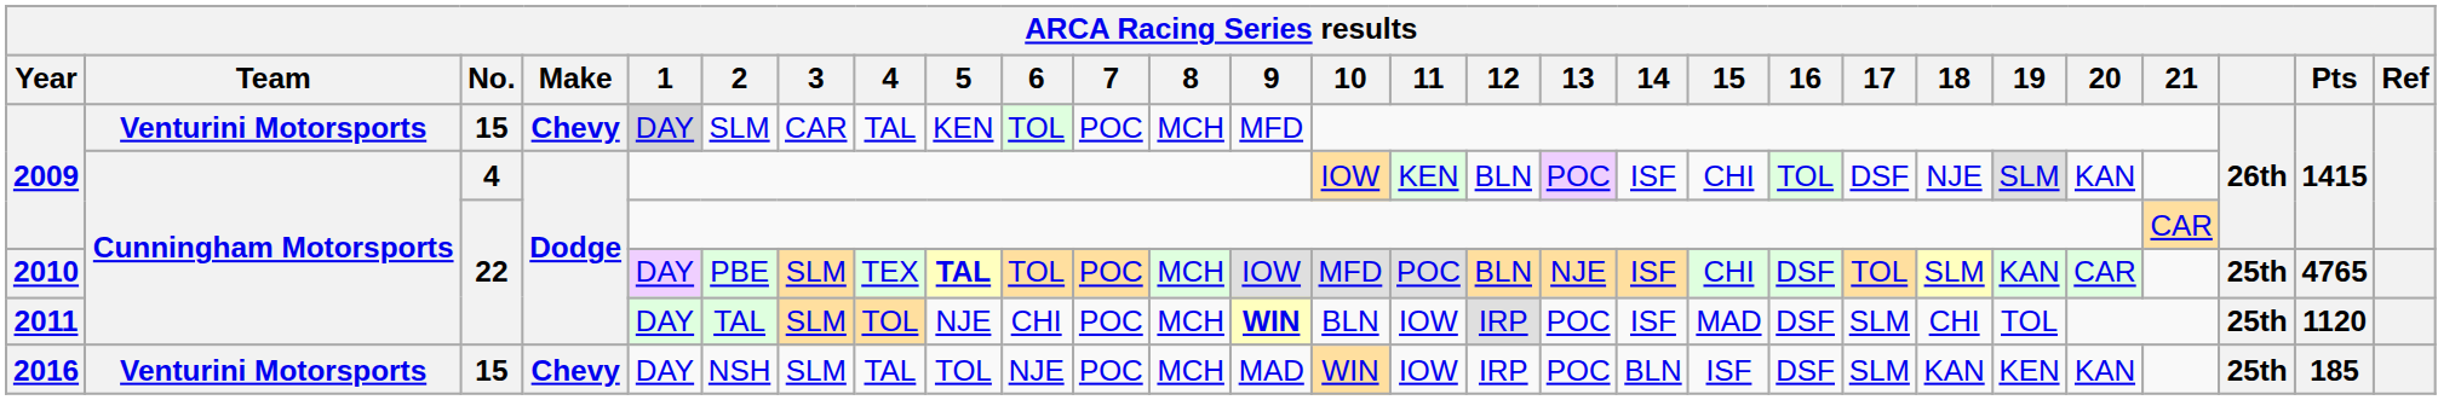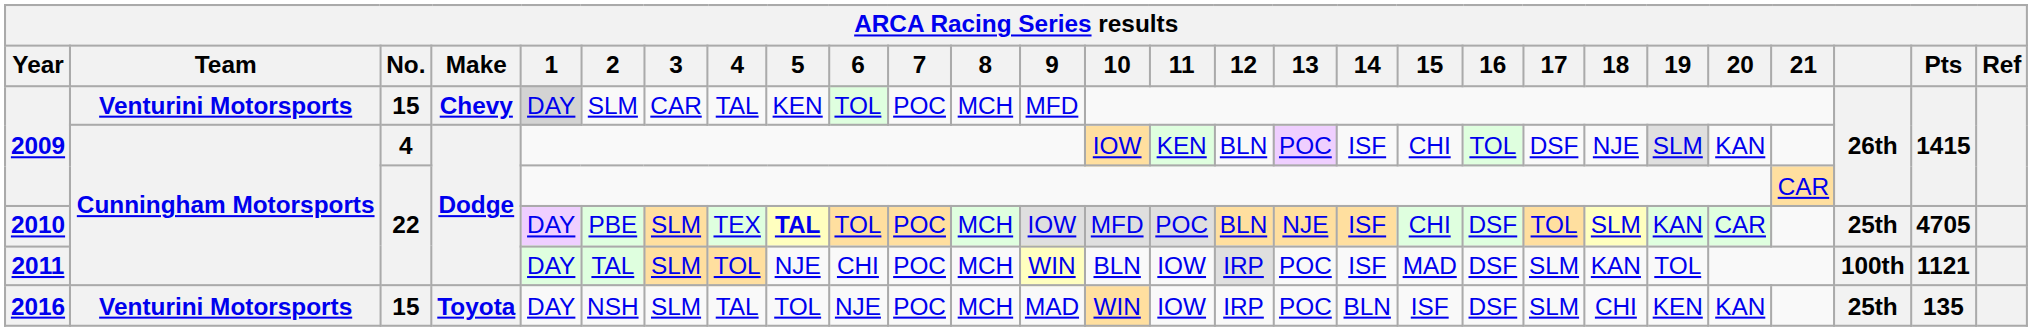 <table class="wikitable" style="text-align:center; font-size:75%">
 <tr>
 <th colspan=28><a href='#'>ARCA Racing Series</a> results</th>
 </tr>
 <tr>
 <th>Year</th>
 <th>Team</th>
 <th>No.</th>
 <th>Make</th>
 <th>1</th>
 <th>2</th>
 <th>3</th>
 <th>4</th>
 <th>5</th>
 <th>6</th>
 <th>7</th>
 <th>8</th>
 <th>9</th>
 <th>10</th>
 <th>11</th>
 <th>12</th>
 <th>13</th>
 <th>14</th>
 <th>15</th>
 <th>16</th>
 <th>17</th>
 <th>18</th>
 <th>19</th>
 <th>20</th>
 <th>21</th>
 <th></th>
 <th>Pts</th>
 <th>Ref</th>
 </tr>
 <tr>
 <th rowspan=3><a href='#'>2009</a></th>
 <th><a href='#'>Venturini Motorsports</a></th>
 <th>15</th>
 <th><a href='#'>Chevy</a></th>
 <td style="background: lightgrey;"><a href='#'>DAY</a></td>
 <td><a href='#'>SLM</a></td>
 <td><a href='#'>CAR</a></td>
 <td><a href='#'>TAL</a></td>
 <td><a href='#'>KEN</a></td>
 <td style="background:#DFFFDF;"><a href='#'>TOL</a><br></td>
 <td><a href='#'>POC</a></td>
 <td><a href='#'>MCH</a></td>
 <td><a href='#'>MFD</a></td>
 <td colspan=12></td>
 <th rowspan=3>26th</th>
 <th rowspan=3>1415</th>
 <th rowspan=3></th>
 </tr>
 <tr>
 <th rowspan=4><a href='#'>Cunningham Motorsports</a></th>
 <th>4</th>
 <th rowspan=4><a href='#'>Dodge</a></th>
 <td colspan=9></td>
 <td style="background:#FFDF9F;"><a href='#'>IOW</a><br></td>
 <td style="background:#DFFFDF;"><a href='#'>KEN</a><br></td>
 <td><a href='#'>BLN</a></td>
 <td style="background:#EFCFFF;"><a href='#'>POC</a><br></td>
 <td><a href='#'>ISF</a></td>
 <td><a href='#'>CHI</a></td>
 <td style="background:#DFFFDF;"><a href='#'>TOL</a><br></td>
 <td><a href='#'>DSF</a></td>
 <td><a href='#'>NJE</a></td>
 <td style="background:#DFDFDF;"><a href='#'>SLM</a><br></td>
 <td><a href='#'>KAN</a></td>
 <td></td>
 </tr>
 <tr>
 <th rowspan=3>22</th>
 <td colspan=20></td>
 <td style="background:#FFDF9F;"><a href='#'>CAR</a><br></td>
 </tr>
 <tr>
 <th><a href='#'>2010</a></th>
 <td style="background:#EFCFFF;"><a href='#'>DAY</a><br></td>
 <td style="background:#DFFFDF;"><a href='#'>PBE</a><br></td>
 <td style="background:#FFDF9F;"><a href='#'>SLM</a><br></td>
 <td style="background:#DFFFDF;"><a href='#'>TEX</a><br></td>
 <td style="background:#FFFFBF;"><strong><a href='#'>TAL</a></strong><br></td>
 <td style="background:#FFDF9F;"><a href='#'>TOL</a><br></td>
 <td style="background:#FFDF9F;"><a href='#'>POC</a><br></td>
 <td style="background:#DFFFDF;"><a href='#'>MCH</a><br></td>
 <td style="background:#DFDFDF;"><a href='#'>IOW</a><br></td>
 <td style="background:#DFDFDF;"><a href='#'>MFD</a><br></td>
 <td style="background:#DFDFDF;"><a href='#'>POC</a><br></td>
 <td style="background:#FFDF9F;"><a href='#'>BLN</a><br></td>
 <td style="background:#FFDF9F;"><a href='#'>NJE</a><br></td>
 <td style="background:#FFDF9F;"><a href='#'>ISF</a><br></td>
 <td style="background:#DFFFDF;"><a href='#'>CHI</a><br></td>
 <td style="background:#DFFFDF;"><a href='#'>DSF</a><br></td>
 <td style="background:#FFDF9F;"><a href='#'>TOL</a><br></td>
 <td style="background:#FFFFBF;"><a href='#'>SLM</a><br></td>
 <td style="background:#DFFFDF;"><a href='#'>KAN</a><br></td>
 <td style="background:#DFFFDF;"><a href='#'>CAR</a><br></td>
 <td></td>
 <th>25th</th>
-<th>4765</th>
+<th>4705</th>
 <th></th>
 </tr>
 <tr>
 <th><a href='#'>2011</a></th>
 <td style="background:#DFFFDF;"><a href='#'>DAY</a><br></td>
 <td style="background:#DFFFDF;"><a href='#'>TAL</a><br></td>
 <td style="background:#FFDF9F;"><a href='#'>SLM</a><br></td>
 <td style="background:#FFDF9F;"><a href='#'>TOL</a><br></td>
 <td><a href='#'>NJE</a></td>
 <td><a href='#'>CHI</a></td>
 <td><a href='#'>POC</a></td>
 <td><a href='#'>MCH</a></td>
-<td style="background:#FFFFBF;"><strong><a href='#'>WIN</a><br></strong></td>
+<td style="background:#FFFFBF;"><a href='#'>WIN</a><br></td>
 <td><a href='#'>BLN</a></td>
 <td><a href='#'>IOW</a></td>
 <td style="background:#DFDFDF;"><a href='#'>IRP</a><br></td>
 <td><a href='#'>POC</a></td>
 <td><a href='#'>ISF</a></td>
 <td><a href='#'>MAD</a></td>
 <td><a href='#'>DSF</a></td>
 <td><a href='#'>SLM</a></td>
-<td><a href='#'>CHI</a></td>
+<td><a href='#'>KAN</a></td>
 <td><a href='#'>TOL</a></td>
 <td colspan=2></td>
-<th>25th</th>
-<th>1120</th>
+<th>100th</th>
+<th>1121</th>
 <th></th>
 </tr>
 <tr>
 <th><a href='#'>2016</a></th>
 <th><a href='#'>Venturini Motorsports</a></th>
 <th>15</th>
-<th><a href='#'>Chevy</a></th>
+<th><a href='#'>Toyota</a></th>
 <td><a href='#'>DAY</a></td>
 <td><a href='#'>NSH</a></td>
 <td><a href='#'>SLM</a></td>
 <td><a href='#'>TAL</a></td>
 <td><a href='#'>TOL</a></td>
 <td><a href='#'>NJE</a></td>
 <td><a href='#'>POC</a></td>
 <td><a href='#'>MCH</a></td>
 <td><a href='#'>MAD</a></td>
 <td style="background:#FFDF9F;"><a href='#'>WIN</a><br></td>
 <td><a href='#'>IOW</a></td>
 <td><a href='#'>IRP</a></td>
 <td><a href='#'>POC</a></td>
 <td><a href='#'>BLN</a></td>
 <td><a href='#'>ISF</a></td>
 <td><a href='#'>DSF</a></td>
 <td><a href='#'>SLM</a></td>
-<td><a href='#'>KAN</a></td>
+<td><a href='#'>CHI</a></td>
 <td><a href='#'>KEN</a></td>
 <td><a href='#'>KAN</a></td>
 <td></td>
 <th>25th</th>
-<th>185</th>
+<th>135</th>
 <th></th>
 </tr>
 </table>
